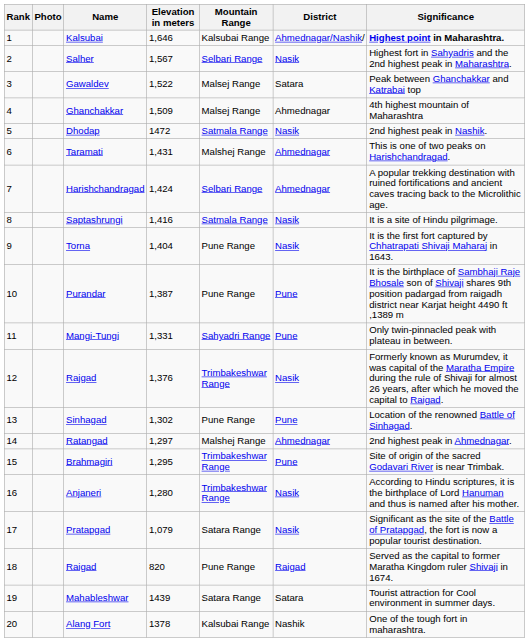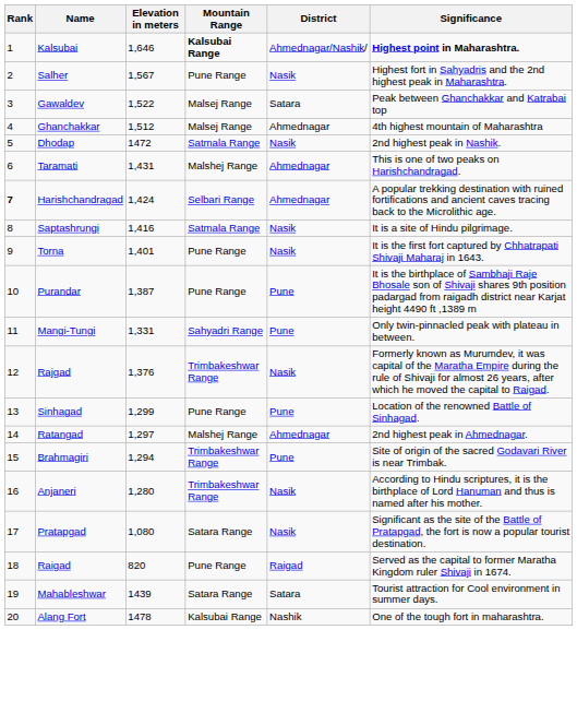 <table class="wikitable sortable">
 <tr>
 <th>Rank</th>
-<th>Photo</th>
 <th>Name</th>
 <th>Elevation in meters</th>
 <th>Mountain Range</th>
 <th>District</th>
 <th>Significance</th>
 </tr>
 <tr>
 <td>1</td>
-<td></td>
 <td><a href='#'>Kalsubai</a></td>
 <td>1,646</td>
-<td>Kalsubai Range</td>
+<td><strong>Kalsubai Range</strong></td>
 <td><a href='#'>Ahmednagar/Nashik</a>/</td>
 <td><strong><a href='#'>Highest point</a> in Maharashtra.</strong></td>
 </tr>
 <tr>
 <td>2</td>
-<td></td>
 <td><a href='#'>Salher</a></td>
 <td>1,567</td>
-<td><a href='#'>Selbari Range</a></td>
+<td>Pune Range</td>
 <td><a href='#'>Nasik</a></td>
 <td>Highest fort in <a href='#'>Sahyadris</a> and the 2nd highest peak in <a href='#'>Maharashtra</a>.</td>
 </tr>
 <tr>
 <td>3</td>
-<td></td>
 <td><a href='#'>Gawaldev</a></td>
 <td>1,522</td>
 <td>Malsej Range</td>
 <td>Satara</td>
 <td>Peak between <a href='#'>Ghanchakkar</a> and <a href='#'>Katrabai</a> top</td>
 </tr>
 <tr>
 <td>4</td>
-<td></td>
 <td><a href='#'>Ghanchakkar</a></td>
-<td>1,509</td>
+<td>1,512</td>
 <td>Malsej Range</td>
 <td>Ahmednagar</td>
 <td>4th highest mountain of Maharashtra</td>
 </tr>
 <tr>
 <td>5</td>
-<td></td>
 <td><a href='#'>Dhodap</a></td>
 <td>1472</td>
 <td><a href='#'>Satmala Range</a></td>
 <td><a href='#'>Nasik</a></td>
 <td>2nd highest peak in <a href='#'>Nashik</a>.</td>
 </tr>
 <tr>
 <td>6</td>
-<td></td>
 <td><a href='#'>Taramati</a></td>
 <td>1,431</td>
 <td>Malshej Range</td>
 <td><a href='#'>Ahmednagar</a></td>
 <td>This is one of two peaks on <a href='#'>Harishchandragad</a>.</td>
 </tr>
 <tr>
-<td>7</td>
-<td></td>
+<td><strong>7</strong></td>
 <td><a href='#'>Harishchandragad</a></td>
 <td>1,424</td>
 <td><a href='#'>Selbari Range</a></td>
 <td><a href='#'>Ahmednagar</a></td>
 <td>A popular trekking destination with ruined fortifications and ancient caves tracing back to the Microlithic age.</td>
 </tr>
 <tr>
 <td>8</td>
-<td></td>
 <td><a href='#'>Saptashrungi</a></td>
 <td>1,416</td>
 <td><a href='#'>Satmala Range</a></td>
 <td><a href='#'>Nasik</a></td>
 <td>It is a site of Hindu pilgrimage.</td>
 </tr>
 <tr>
 <td>9</td>
-<td></td>
 <td><a href='#'>Torna</a></td>
-<td>1,404</td>
+<td>1,401</td>
 <td>Pune Range</td>
 <td><a href='#'>Nasik</a></td>
 <td>It is the first fort captured by <a href='#'>Chhatrapati Shivaji Maharaj</a> in 1643.</td>
 </tr>
 <tr>
 <td>10</td>
-<td></td>
 <td><a href='#'>Purandar</a></td>
 <td>1,387</td>
 <td>Pune Range</td>
 <td><a href='#'>Pune</a></td>
 <td>It is the birthplace of <a href='#'>Sambhaji Raje Bhosale</a> son of <a href='#'>Shivaji</a> shares 9th position padargad from raigadh district near Karjat height 4490 ft ,1389 m</td>
 </tr>
 <tr>
 <td>11</td>
-<td></td>
 <td><a href='#'>Mangi-Tungi</a></td>
 <td>1,331</td>
 <td><a href='#'>Sahyadri Range</a></td>
 <td><a href='#'>Pune</a></td>
 <td>Only twin-pinnacled peak with plateau in between.</td>
 </tr>
 <tr>
 <td>12</td>
-<td></td>
 <td><a href='#'>Rajgad</a></td>
 <td>1,376</td>
 <td><a href='#'>Trimbakeshwar Range</a></td>
 <td><a href='#'>Nasik</a></td>
 <td>Formerly known as Murumdev, it was capital of the <a href='#'>Maratha Empire</a> during the rule of Shivaji for almost 26 years, after which he moved the capital to <a href='#'>Raigad</a>.</td>
 </tr>
 <tr>
 <td>13</td>
-<td></td>
 <td><a href='#'>Sinhagad</a></td>
-<td>1,302</td>
+<td>1,299</td>
 <td>Pune Range</td>
 <td><a href='#'>Pune</a></td>
 <td>Location of the renowned <a href='#'>Battle of Sinhagad</a>.</td>
 </tr>
 <tr>
 <td>14</td>
-<td></td>
 <td><a href='#'>Ratangad</a></td>
 <td>1,297</td>
 <td>Malshej Range</td>
 <td><a href='#'>Ahmednagar</a></td>
 <td>2nd highest peak in <a href='#'>Ahmednagar</a>.</td>
 </tr>
 <tr>
 <td>15</td>
-<td></td>
 <td><a href='#'>Brahmagiri</a></td>
-<td>1,295</td>
+<td>1,294</td>
 <td><a href='#'>Trimbakeshwar Range</a></td>
 <td><a href='#'>Pune</a></td>
 <td>Site of origin of the sacred <a href='#'>Godavari River</a> is near Trimbak.</td>
 </tr>
 <tr>
 <td>16</td>
-<td></td>
 <td><a href='#'>Anjaneri</a></td>
 <td>1,280</td>
 <td><a href='#'>Trimbakeshwar Range</a></td>
 <td><a href='#'>Nasik</a></td>
 <td>According to Hindu scriptures, it is the birthplace of Lord <a href='#'>Hanuman</a> and thus is named after his mother.</td>
 </tr>
 <tr>
 <td>17</td>
-<td></td>
 <td><a href='#'>Pratapgad</a></td>
-<td>1,079</td>
+<td>1,080</td>
 <td>Satara Range</td>
 <td><a href='#'>Nasik</a></td>
 <td>Significant as the site of the <a href='#'>Battle of Pratapgad</a>, the fort is now a popular tourist destination.</td>
 </tr>
 <tr>
 <td>18</td>
-<td></td>
 <td><a href='#'>Raigad</a></td>
 <td>820</td>
 <td>Pune Range</td>
 <td><a href='#'>Raigad</a></td>
 <td>Served as the capital to former Maratha Kingdom ruler <a href='#'>Shivaji</a> in 1674.</td>
 </tr>
 <tr>
 <td>19</td>
-<td></td>
 <td><a href='#'>Mahableshwar</a></td>
 <td>1439</td>
 <td>Satara Range</td>
 <td>Satara</td>
 <td>Tourist attraction for Cool environment in summer days.</td>
 </tr>
 <tr>
 <td>20</td>
-<td></td>
 <td><a href='#'>Alang Fort</a></td>
-<td>1378</td>
+<td>1478</td>
 <td>Kalsubai Range</td>
 <td>Nashik</td>
 <td>One of the tough fort in maharashtra.</td>
 </tr>
 </table>
